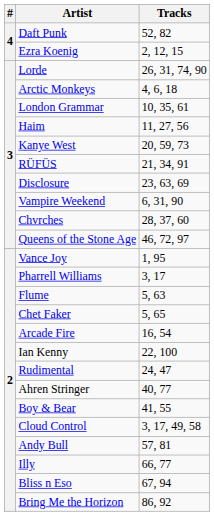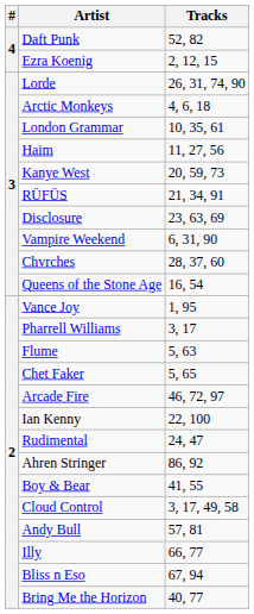 <table class="wikitable sortable">
 <tr>
 <th>#</th>
 <th>Artist</th>
 <th>Tracks</th>
 </tr>
 <tr>
 <th rowspan="2">4</th>
 <td><a href='#'>Daft Punk</a></td>
 <td>52, 82</td>
 </tr>
 <tr>
 <td><a href='#'>Ezra Koenig</a></td>
 <td>2, 12, 15</td>
 </tr>
 <tr>
 <th rowspan="10">3</th>
 <td><a href='#'>Lorde</a></td>
 <td>26, 31, 74, 90</td>
 </tr>
 <tr>
 <td><a href='#'>Arctic Monkeys</a></td>
 <td>4, 6, 18</td>
 </tr>
 <tr>
 <td><a href='#'>London Grammar</a></td>
 <td>10, 35, 61</td>
 </tr>
 <tr>
 <td><a href='#'>Haim</a></td>
 <td>11, 27, 56</td>
 </tr>
 <tr>
 <td><a href='#'>Kanye West</a></td>
 <td>20, 59, 73</td>
 </tr>
 <tr>
 <td><a href='#'>RÜFÜS</a></td>
 <td>21, 34, 91</td>
 </tr>
 <tr>
 <td><a href='#'>Disclosure</a></td>
 <td>23, 63, 69</td>
 </tr>
 <tr>
 <td><a href='#'>Vampire Weekend</a></td>
 <td>6, 31, 90</td>
 </tr>
 <tr>
 <td><a href='#'>Chvrches</a></td>
 <td>28, 37, 60</td>
 </tr>
 <tr>
 <td><a href='#'>Queens of the Stone Age</a></td>
-<td>46, 72, 97</td>
+<td>16, 54</td>
 </tr>
 <tr>
 <th rowspan="14">2</th>
 <td><a href='#'>Vance Joy</a></td>
 <td>1, 95</td>
 </tr>
 <tr>
 <td><a href='#'>Pharrell Williams</a></td>
 <td>3, 17</td>
 </tr>
 <tr>
 <td><a href='#'>Flume</a></td>
 <td>5, 63</td>
 </tr>
 <tr>
 <td><a href='#'>Chet Faker</a></td>
 <td>5, 65</td>
 </tr>
 <tr>
 <td><a href='#'>Arcade Fire</a></td>
-<td>16, 54</td>
+<td>46, 72, 97</td>
 </tr>
 <tr>
 <td>Ian Kenny</td>
 <td>22, 100</td>
 </tr>
 <tr>
 <td><a href='#'>Rudimental</a></td>
 <td>24, 47</td>
 </tr>
 <tr>
 <td>Ahren Stringer</td>
-<td>40, 77</td>
+<td>86, 92</td>
 </tr>
 <tr>
 <td><a href='#'>Boy & Bear</a></td>
 <td>41, 55</td>
 </tr>
 <tr>
 <td><a href='#'>Cloud Control</a></td>
 <td>3, 17, 49, 58</td>
 </tr>
 <tr>
 <td><a href='#'>Andy Bull</a></td>
 <td>57, 81</td>
 </tr>
 <tr>
 <td><a href='#'>Illy</a></td>
 <td>66, 77</td>
 </tr>
 <tr>
 <td><a href='#'>Bliss n Eso</a></td>
 <td>67, 94</td>
 </tr>
 <tr>
 <td><a href='#'>Bring Me the Horizon</a></td>
-<td>86, 92</td>
+<td>40, 77</td>
 </tr>
 </table>
